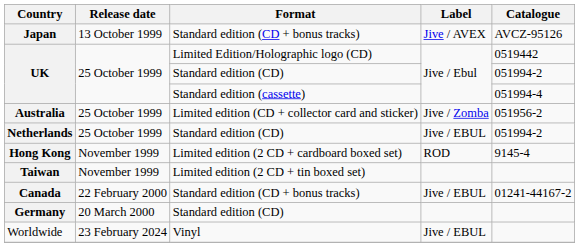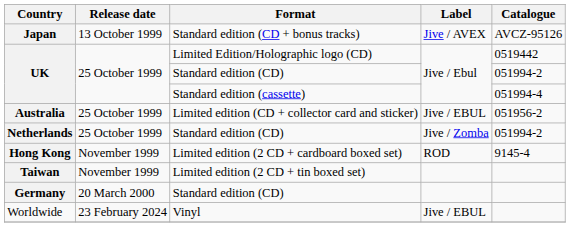 <table class="wikitable plainrowheaders">
 <tr>
 <th>Country</th>
 <th>Release date</th>
 <th>Format</th>
 <th>Label</th>
 <th>Catalogue</th>
 </tr>
 <tr>
 <th scope="row">Japan</th>
 <td>13 October 1999</td>
 <td>Standard edition (<a href='#'>CD</a> + bonus tracks)</td>
 <td><a href='#'>Jive</a> / AVEX</td>
 <td>AVCZ-95126</td>
 </tr>
 <tr>
 <th scope="row" rowspan="3">UK</th>
 <td rowspan="3">25 October 1999</td>
 <td>Limited Edition/Holographic logo (CD)</td>
 <td rowspan="3">Jive / Ebul</td>
 <td>0519442</td>
 </tr>
 <tr>
 <td>Standard edition (CD)</td>
 <td>051994-2</td>
 </tr>
 <tr>
 <td>Standard edition (<a href='#'>cassette</a>)</td>
 <td>051994-4</td>
 </tr>
 <tr>
 <th scope="row">Australia</th>
 <td>25 October 1999</td>
 <td>Limited edition (CD + collector card and sticker)</td>
-<td>Jive / <a href='#'>Zomba</a></td>
+<td>Jive / EBUL</td>
 <td>051956-2</td>
 </tr>
 <tr>
 <th scope="row">Netherlands</th>
 <td>25 October 1999</td>
 <td>Standard edition (CD)</td>
-<td>Jive / EBUL</td>
+<td>Jive / <a href='#'>Zomba</a></td>
 <td>051994-2</td>
 </tr>
 <tr>
 <th scope="row">Hong Kong</th>
 <td>November 1999</td>
 <td>Limited edition (2 CD + cardboard boxed set)</td>
 <td>ROD</td>
 <td>9145-4</td>
 </tr>
 <tr>
 <th scope="row">Taiwan</th>
 <td>November 1999</td>
 <td>Limited edition (2 CD + tin boxed set)</td>
 <td></td>
 <td></td>
-</tr>
-<tr>
-<th scope="row">Canada</th>
-<td>22 February 2000</td>
-<td>Standard edition (CD + bonus tracks)</td>
-<td>Jive / EBUL</td>
-<td>01241-44167-2</td>
 </tr>
 <tr>
 <th scope="row">Germany</th>
 <td>20 March 2000</td>
 <td>Standard edition (CD)</td>
 <td></td>
 <td></td>
 </tr>
 <tr>
 <td>Worldwide</td>
 <td>23 February 2024</td>
 <td>Vinyl</td>
 <td>Jive / EBUL</td>
 <td></td>
 </tr>
 <tr>
 </tr>
 </table>
